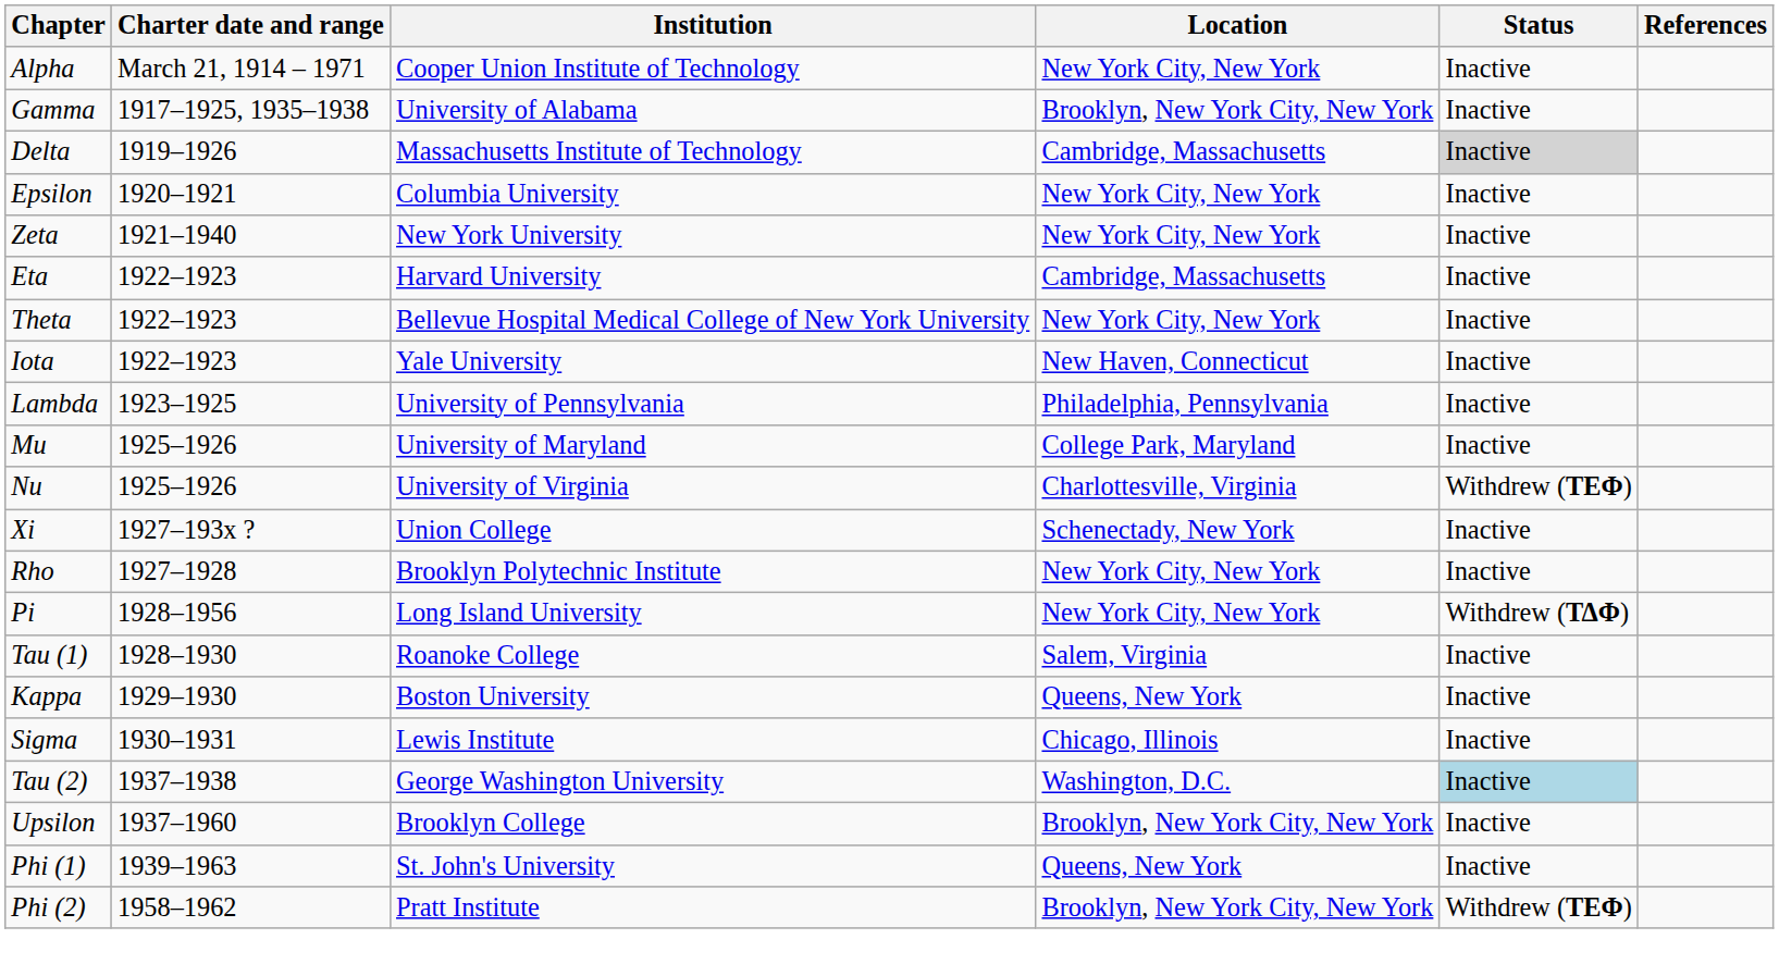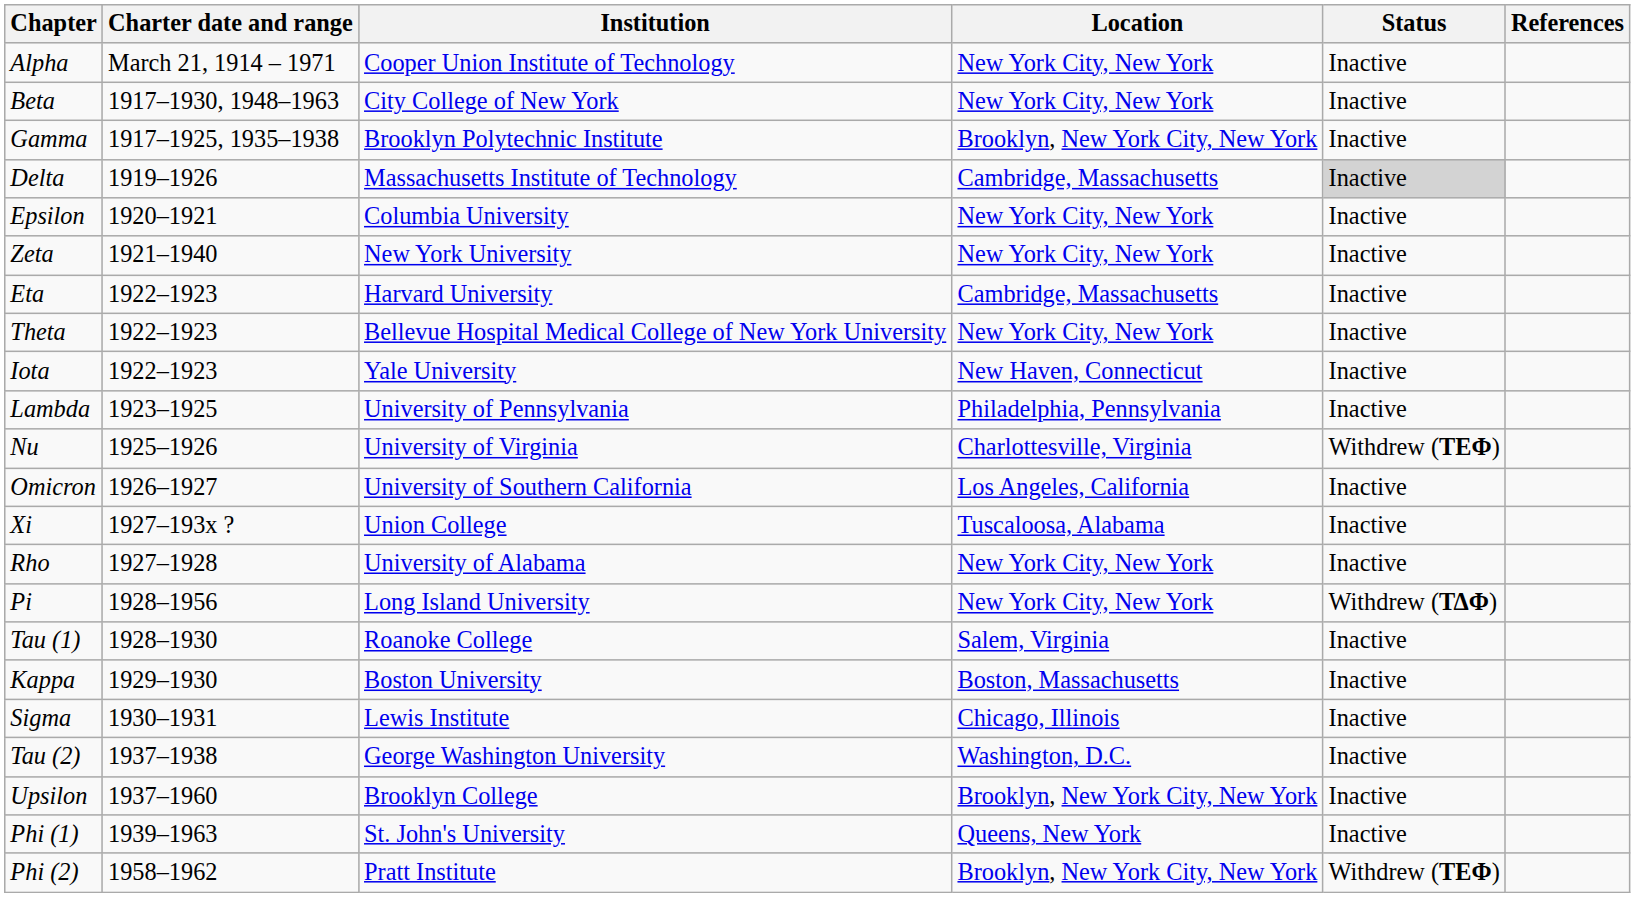 <table class="wikitable sortable">
 <tr>
 <th>Chapter</th>
 <th>Charter date and range</th>
 <th>Institution</th>
 <th>Location</th>
 <th>Status</th>
 <th>References</th>
 </tr>
 <tr>
 <td><em>Alpha</em></td>
 <td>March 21, 1914 – 1971</td>
 <td><a href='#'>Cooper Union Institute of Technology</a></td>
 <td><a href='#'>New York City, New York</a></td>
 <td>Inactive</td>
 <td></td>
 </tr>
 <tr>
+<td><em>Beta</em></td>
+<td>1917–1930, 1948–1963</td>
+<td><a href='#'>City College of New York</a></td>
+<td><a href='#'>New York City, New York</a></td>
+<td>Inactive</td>
+<td></td>
+</tr>
+<tr>
 <td><em>Gamma</em></td>
 <td>1917–1925, 1935–1938</td>
-<td><a href='#'>University of Alabama</a></td>
+<td><a href='#'>Brooklyn Polytechnic Institute</a></td>
 <td><a href='#'>Brooklyn</a>, <a href='#'>New York City, New York</a></td>
 <td>Inactive</td>
 <td></td>
 </tr>
 <tr>
 <td><em>Delta</em></td>
 <td>1919–1926</td>
 <td><a href='#'>Massachusetts Institute of Technology</a></td>
 <td><a href='#'>Cambridge, Massachusetts</a></td>
 <td style="background: lightgrey;">Inactive</td>
 <td></td>
 </tr>
 <tr>
 <td><em>Epsilon</em></td>
 <td>1920–1921</td>
 <td><a href='#'>Columbia University</a></td>
 <td><a href='#'>New York City, New York</a></td>
 <td>Inactive</td>
 <td></td>
 </tr>
 <tr>
 <td><em>Zeta</em></td>
 <td>1921–1940</td>
 <td><a href='#'>New York University</a></td>
 <td><a href='#'>New York City, New York</a></td>
 <td>Inactive</td>
 <td></td>
 </tr>
 <tr>
 <td><em>Eta</em></td>
 <td>1922–1923</td>
 <td><a href='#'>Harvard University</a></td>
 <td><a href='#'>Cambridge, Massachusetts</a></td>
 <td>Inactive</td>
 <td></td>
 </tr>
 <tr>
 <td><em>Theta</em></td>
 <td>1922–1923</td>
 <td><a href='#'>Bellevue Hospital Medical College of New York University</a></td>
 <td><a href='#'>New York City, New York</a></td>
 <td>Inactive</td>
 <td></td>
 </tr>
 <tr>
 <td><em>Iota</em></td>
 <td>1922–1923</td>
 <td><a href='#'>Yale University</a></td>
 <td><a href='#'>New Haven, Connecticut</a></td>
 <td>Inactive</td>
 <td></td>
 </tr>
 <tr>
 <td><em>Lambda</em></td>
 <td>1923–1925</td>
 <td><a href='#'>University of Pennsylvania</a></td>
 <td><a href='#'>Philadelphia, Pennsylvania</a></td>
 <td>Inactive</td>
 <td></td>
 </tr>
 <tr>
-<td><em>Mu</em></td>
-<td>1925–1926</td>
-<td><a href='#'>University of Maryland</a></td>
-<td><a href='#'>College Park, Maryland</a></td>
-<td>Inactive</td>
-<td></td>
-</tr>
-<tr>
 <td><em>Nu</em></td>
 <td>1925–1926</td>
 <td><a href='#'>University of Virginia</a></td>
 <td><a href='#'>Charlottesville, Virginia</a></td>
 <td>Withdrew (<strong>ΤΕΦ</strong>)</td>
 <td></td>
 </tr>
 <tr>
+<td><em>Omicron</em></td>
+<td>1926–1927</td>
+<td><a href='#'>University of Southern California</a></td>
+<td><a href='#'>Los Angeles, California</a></td>
+<td>Inactive</td>
+<td></td>
+</tr>
+<tr>
 <td><em>Xi</em></td>
 <td>1927–193x ?</td>
 <td><a href='#'>Union College</a></td>
-<td><a href='#'>Schenectady, New York</a></td>
+<td><a href='#'>Tuscaloosa, Alabama</a></td>
 <td>Inactive</td>
 <td></td>
 </tr>
 <tr>
 <td><em>Rho</em></td>
 <td>1927–1928</td>
-<td><a href='#'>Brooklyn Polytechnic Institute</a></td>
+<td><a href='#'>University of Alabama</a></td>
 <td><a href='#'>New York City, New York</a></td>
 <td>Inactive</td>
 <td></td>
 </tr>
 <tr>
 <td><em>Pi</em></td>
 <td>1928–1956</td>
 <td><a href='#'>Long Island University</a></td>
 <td><a href='#'>New York City, New York</a></td>
 <td>Withdrew (<strong>ΤΔΦ</strong>)</td>
 <td></td>
 </tr>
 <tr>
 <td><em>Tau (1)</em></td>
 <td>1928–1930</td>
 <td><a href='#'>Roanoke College</a></td>
 <td><a href='#'>Salem, Virginia</a></td>
 <td>Inactive</td>
 <td></td>
 </tr>
 <tr>
 <td><em>Kappa</em></td>
 <td>1929–1930</td>
 <td><a href='#'>Boston University</a></td>
-<td><a href='#'>Queens, New York</a></td>
+<td><a href='#'>Boston, Massachusetts</a></td>
 <td>Inactive</td>
 <td></td>
 </tr>
 <tr>
 <td><em>Sigma</em></td>
 <td>1930–1931</td>
 <td><a href='#'>Lewis Institute</a></td>
 <td><a href='#'>Chicago, Illinois</a></td>
 <td>Inactive</td>
 <td></td>
 </tr>
 <tr>
 <td><em>Tau (2)</em></td>
 <td>1937–1938</td>
 <td><a href='#'>George Washington University</a></td>
 <td><a href='#'>Washington, D.C.</a></td>
-<td style="background: lightblue;">Inactive</td>
+<td>Inactive</td>
 <td></td>
 </tr>
 <tr>
 <td><em>Upsilon</em></td>
 <td>1937–1960</td>
 <td><a href='#'>Brooklyn College</a></td>
 <td><a href='#'>Brooklyn</a>, <a href='#'>New York City, New York</a></td>
 <td>Inactive</td>
 <td></td>
 </tr>
 <tr>
 <td><em>Phi (1)</em></td>
 <td>1939–1963</td>
 <td><a href='#'>St. John's University</a></td>
 <td><a href='#'>Queens, New York</a></td>
 <td>Inactive</td>
 <td></td>
 </tr>
 <tr>
 <td><em>Phi (2)</em></td>
 <td>1958–1962</td>
 <td><a href='#'>Pratt Institute</a></td>
 <td><a href='#'>Brooklyn</a>, <a href='#'>New York City, New York</a></td>
 <td>Withdrew (<strong>ΤΕΦ</strong>)</td>
 <td></td>
 </tr>
 </table>
